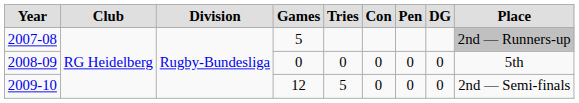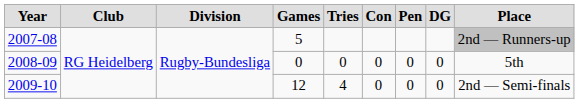 <table class="wikitable">
 <tr align="center" style="background:#dfdfdf;">
 <td><strong>Year</strong></td>
 <td><strong>Club</strong></td>
 <td><strong>Division</strong></td>
 <td><strong>Games</strong></td>
 <td><strong>Tries</strong></td>
 <td><strong>Con</strong></td>
 <td><strong>Pen</strong></td>
 <td><strong>DG</strong></td>
 <td><strong>Place</strong></td>
 </tr>
 <tr align="center">
 <td><a href='#'>2007-08</a></td>
 <td rowspan=3><a href='#'>RG Heidelberg</a></td>
 <td rowspan=3><a href='#'>Rugby-Bundesliga</a></td>
 <td>5</td>
 <td></td>
 <td></td>
 <td></td>
 <td></td>
 <td style="background:silver;">2nd — Runners-up</td>
 </tr>
 <tr align="center">
 <td><a href='#'>2008-09</a></td>
 <td>0</td>
 <td>0</td>
 <td>0</td>
 <td>0</td>
 <td>0</td>
 <td>5th</td>
 </tr>
 <tr align="center">
 <td><a href='#'>2009-10</a></td>
 <td>12</td>
-<td>5</td>
+<td>4</td>
 <td>0</td>
 <td>0</td>
 <td>0</td>
 <td>2nd — Semi-finals</td>
 </tr>
 </table>
